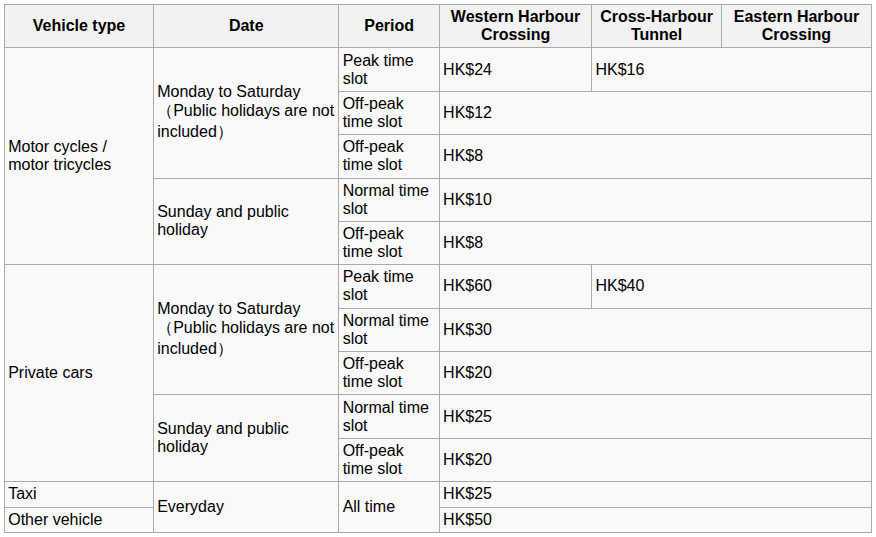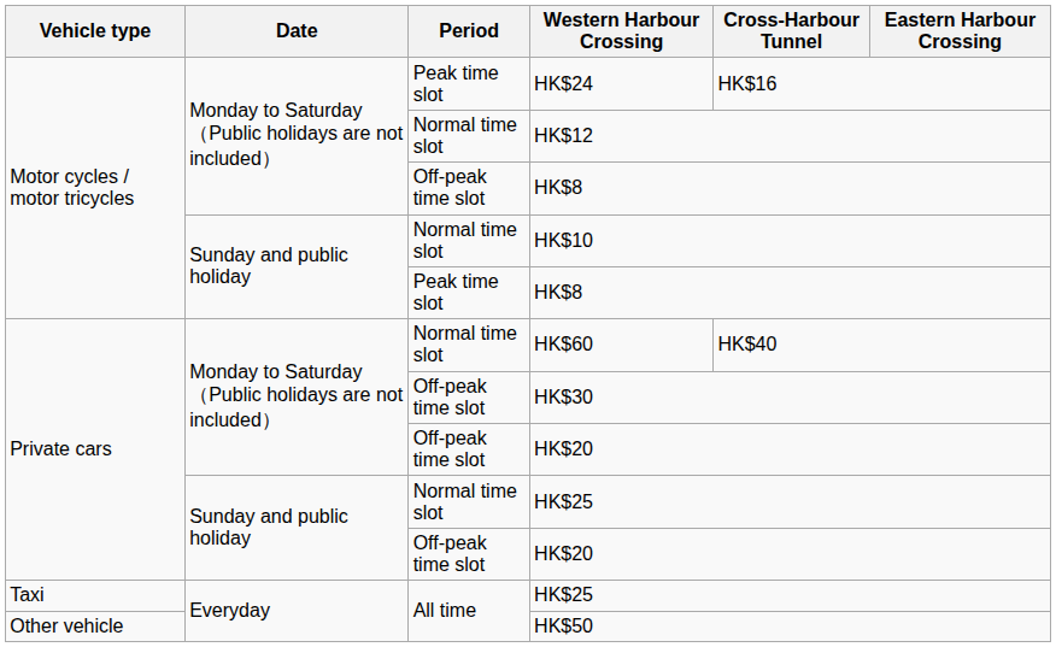 <table class="wikitable">
 <tr>
 <th>Vehicle type</th>
 <th>Date</th>
 <th>Period</th>
 <th>Western Harbour Crossing</th>
 <th>Cross-Harbour Tunnel</th>
 <th>Eastern Harbour Crossing</th>
 </tr>
 <tr>
 <td rowspan="5">Motor cycles / motor tricycles</td>
 <td rowspan="3">Monday to Saturday<br>（Public holidays are not included）</td>
 <td>Peak time slot</td>
 <td>HK$24</td>
 <td colspan="2">HK$16</td>
 </tr>
 <tr>
-<td>Off-peak time slot</td>
+<td>Normal time slot</td>
 <td colspan="3">HK$12</td>
 </tr>
 <tr>
 <td>Off-peak time slot</td>
 <td colspan="3">HK$8</td>
 </tr>
 <tr>
 <td rowspan="2">Sunday and public holiday</td>
 <td>Normal time slot</td>
 <td colspan="3">HK$10</td>
 </tr>
 <tr>
-<td>Off-peak time slot</td>
+<td>Peak time slot</td>
 <td colspan="3">HK$8</td>
 </tr>
 <tr>
 <td rowspan="5">Private cars</td>
 <td rowspan="3">Monday to Saturday<br>（Public holidays are not included）</td>
-<td>Peak time slot</td>
+<td>Normal time slot</td>
 <td>HK$60</td>
 <td colspan="2">HK$40</td>
 </tr>
 <tr>
-<td>Normal time slot</td>
+<td>Off-peak time slot</td>
 <td colspan="3">HK$30</td>
 </tr>
 <tr>
 <td>Off-peak time slot</td>
 <td colspan="3">HK$20</td>
 </tr>
 <tr>
 <td rowspan="2">Sunday and public holiday</td>
 <td>Normal time slot</td>
 <td colspan="3">HK$25</td>
 </tr>
 <tr>
 <td>Off-peak time slot</td>
 <td colspan="3">HK$20</td>
 </tr>
 <tr>
 <td>Taxi</td>
 <td rowspan="2">Everyday</td>
 <td rowspan="2">All time</td>
 <td colspan="3">HK$25</td>
 </tr>
 <tr>
 <td>Other vehicle</td>
 <td colspan="3">HK$50</td>
 </tr>
 </table>
